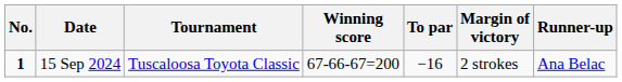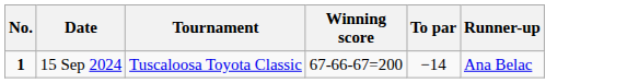 <table class="wikitable" style="font-size:95%;">
 <tr>
 <th>No.</th>
 <th>Date</th>
 <th>Tournament</th>
 <th>Winning<br>score</th>
 <th>To par</th>
-<th>Margin of<br>victory</th>
 <th>Runner-up</th>
 </tr>
 <tr>
 <td align=center><strong>1</strong></td>
 <td align=right>15 Sep <a href='#'>2024</a></td>
 <td><a href='#'>Tuscaloosa Toyota Classic</a></td>
 <td align=right>67-66-67=200</td>
-<td align=center>−16</td>
-<td>2 strokes</td>
+<td align=center>−14</td>
 <td> <a href='#'>Ana Belac</a></td>
 </tr>
 </table>
